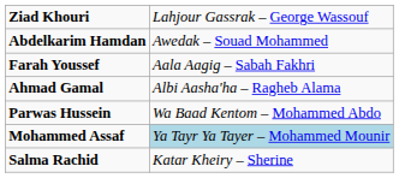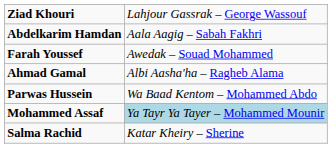 <table class="wikitable">
 <tr>
 <td><strong>Ziad Khouri</strong></td>
 <td><em>Lahjour Gassrak</em> – <a href='#'>George Wassouf</a></td>
 </tr>
 <tr>
 <td><strong>Abdelkarim Hamdan</strong></td>
-<td><em>Awedak</em> – <a href='#'>Souad Mohammed</a></td>
+<td><em>Aala Aagig</em> – <a href='#'>Sabah Fakhri</a></td>
 </tr>
 <tr>
 <td><strong>Farah Youssef</strong></td>
-<td><em>Aala Aagig</em> – <a href='#'>Sabah Fakhri</a></td>
+<td><em>Awedak</em> – <a href='#'>Souad Mohammed</a></td>
 </tr>
 <tr>
 <td><strong>Ahmad Gamal</strong></td>
 <td><em>Albi Aasha'ha</em> – <a href='#'>Ragheb Alama</a></td>
 </tr>
 <tr>
 <td><strong>Parwas Hussein</strong></td>
 <td><em>Wa Baad Kentom</em> – <a href='#'>Mohammed Abdo</a></td>
 </tr>
 <tr>
 <td><strong>Mohammed Assaf</strong></td>
 <td style="background: lightblue;"><em>Ya Tayr Ya Tayer</em> – <a href='#'>Mohammed Mounir</a></td>
 </tr>
 <tr>
 <td><strong>Salma Rachid</strong></td>
 <td><em>Katar Kheiry</em> – <a href='#'>Sherine</a></td>
 </tr>
 </table>
